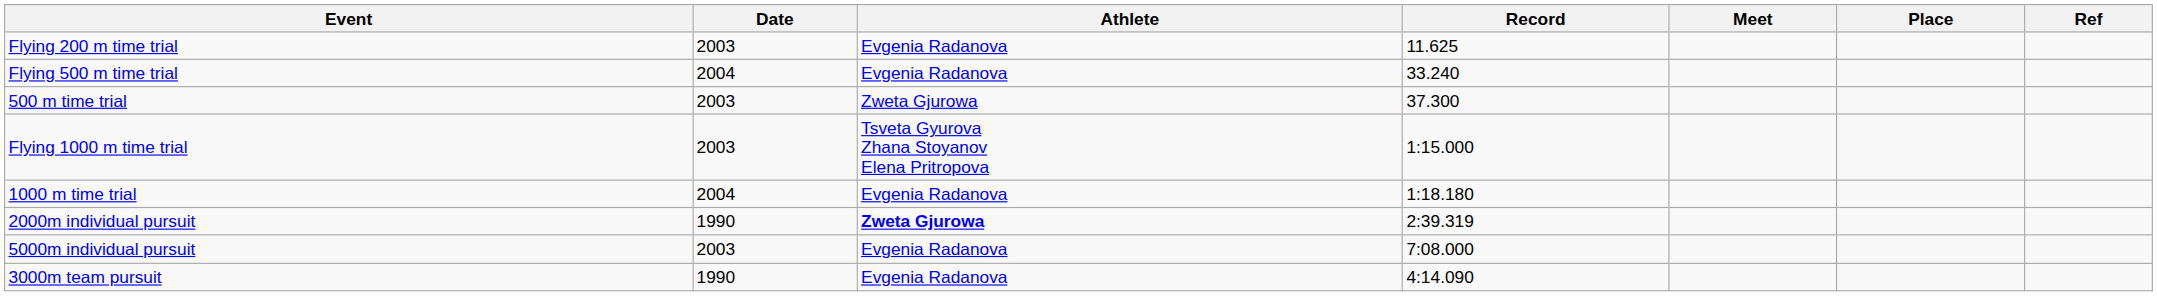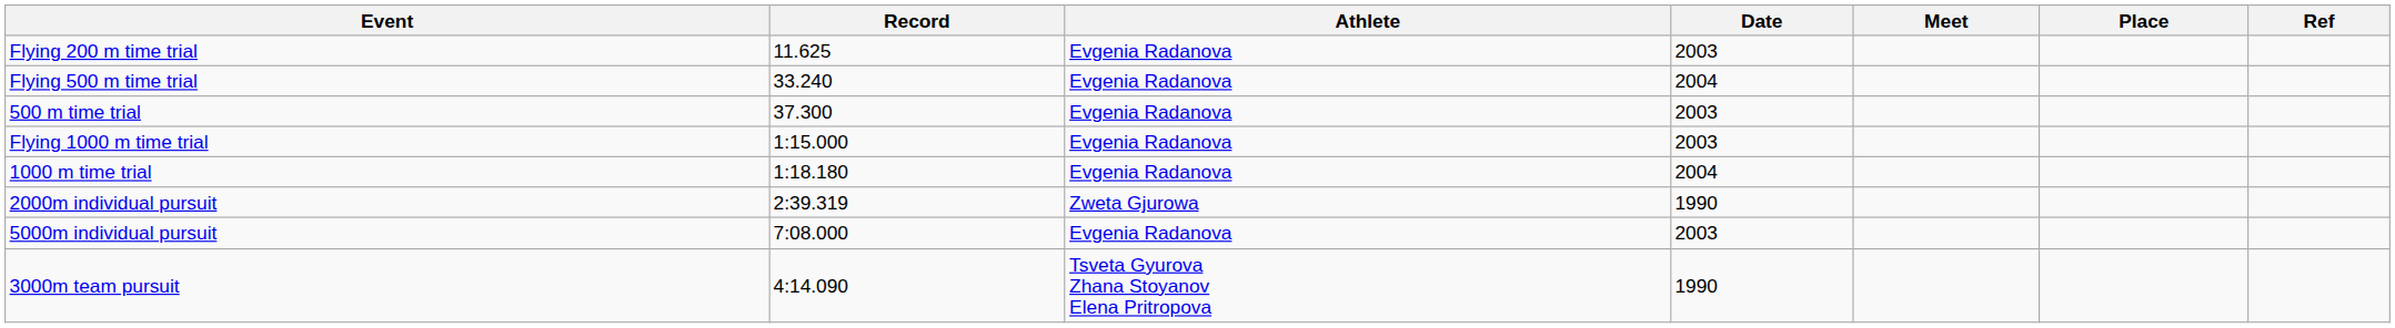 <table class="wikitable" style="font-size:95%; width: 95%;">
 <tr>
 <th>Event</th>
+<th>Record</th>
+<th>Athlete</th>
 <th>Date</th>
-<th>Athlete</th>
-<th>Record</th>
 <th>Meet</th>
 <th>Place</th>
 <th>Ref</th>
 </tr>
 <tr>
 <td><a href='#'>Flying 200 m time trial</a></td>
+<td>11.625</td>
+<td><a href='#'>Evgenia Radanova</a></td>
 <td>2003</td>
-<td><a href='#'>Evgenia Radanova</a></td>
-<td>11.625</td>
 <td></td>
 <td></td>
 <td></td>
 </tr>
 <tr>
 <td><a href='#'>Flying 500 m time trial</a></td>
+<td>33.240</td>
+<td><a href='#'>Evgenia Radanova</a></td>
 <td>2004</td>
-<td><a href='#'>Evgenia Radanova</a></td>
-<td>33.240</td>
 <td></td>
 <td></td>
 <td></td>
 </tr>
 <tr>
 <td><a href='#'>500 m time trial</a></td>
+<td>37.300</td>
+<td><a href='#'>Evgenia Radanova</a></td>
 <td>2003</td>
-<td><a href='#'>Zweta Gjurowa</a></td>
-<td>37.300</td>
 <td></td>
 <td></td>
 <td></td>
 </tr>
 <tr>
 <td><a href='#'>Flying 1000 m time trial</a></td>
+<td>1:15.000</td>
+<td><a href='#'>Evgenia Radanova</a></td>
 <td>2003</td>
-<td><a href='#'>Tsveta Gyurova</a><br><a href='#'>Zhana Stoyanov</a><br><a href='#'>Elena Pritropova</a></td>
-<td>1:15.000</td>
 <td></td>
 <td></td>
 <td></td>
 </tr>
 <tr>
 <td><a href='#'>1000 m time trial</a></td>
+<td>1:18.180</td>
+<td><a href='#'>Evgenia Radanova</a></td>
 <td>2004</td>
-<td><a href='#'>Evgenia Radanova</a></td>
-<td>1:18.180</td>
 <td></td>
 <td></td>
 <td></td>
 </tr>
 <tr>
 <td><a href='#'>2000m individual pursuit</a></td>
+<td>2:39.319</td>
+<td><a href='#'>Zweta Gjurowa</a></td>
 <td>1990</td>
-<td><strong><a href='#'>Zweta Gjurowa</a></strong></td>
-<td>2:39.319</td>
 <td></td>
 <td></td>
 <td></td>
 </tr>
 <tr>
 <td><a href='#'>5000m individual pursuit</a></td>
+<td>7:08.000</td>
+<td><a href='#'>Evgenia Radanova</a></td>
 <td>2003</td>
-<td><a href='#'>Evgenia Radanova</a></td>
-<td>7:08.000</td>
 <td></td>
 <td></td>
 <td></td>
 </tr>
 <tr>
 <td><a href='#'>3000m team pursuit</a></td>
+<td>4:14.090</td>
+<td><a href='#'>Tsveta Gyurova</a><br><a href='#'>Zhana Stoyanov</a><br><a href='#'>Elena Pritropova</a></td>
 <td>1990</td>
-<td><a href='#'>Evgenia Radanova</a></td>
-<td>4:14.090</td>
 <td></td>
 <td></td>
 <td></td>
 </tr>
 </table>
